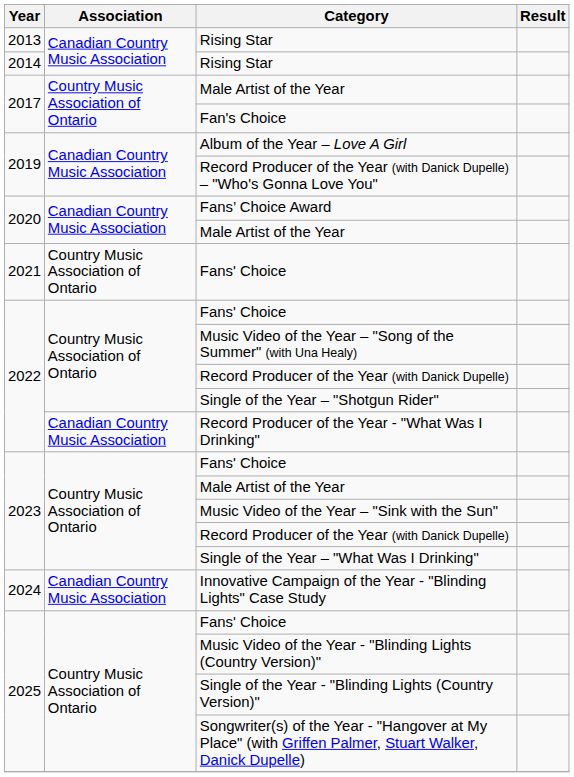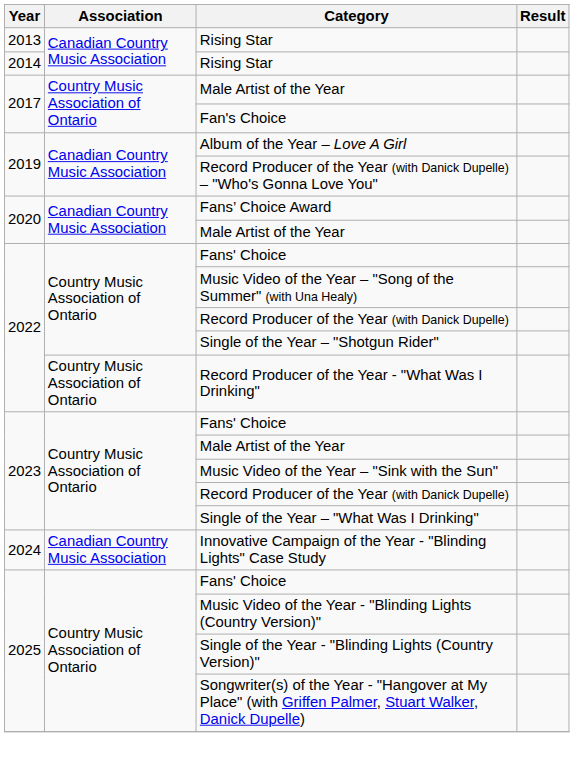 <table class="wikitable">
 <tr>
 <th>Year</th>
 <th>Association</th>
 <th>Category</th>
 <th>Result</th>
 </tr>
 <tr>
 <td>2013</td>
 <td rowspan="2"><a href='#'>Canadian Country Music Association</a></td>
 <td>Rising Star</td>
 <td></td>
 </tr>
 <tr>
 <td>2014</td>
 <td>Rising Star</td>
 <td></td>
 </tr>
 <tr>
 <td rowspan=2>2017</td>
 <td rowspan=2><a href='#'>Country Music Association of Ontario</a></td>
 <td>Male Artist of the Year</td>
 <td></td>
 </tr>
 <tr>
 <td>Fan's Choice</td>
 <td></td>
 </tr>
 <tr>
 <td rowspan=2>2019</td>
 <td rowspan=2><a href='#'>Canadian Country Music Association</a></td>
 <td>Album of the Year – <em>Love A Girl</em></td>
 <td></td>
 </tr>
 <tr>
 <td>Record Producer of the Year <small>(with Danick Dupelle)</small> – "Who's Gonna Love You"</td>
 <td></td>
 </tr>
 <tr>
 <td rowspan=2>2020</td>
 <td rowspan=2><a href='#'>Canadian Country Music Association</a></td>
 <td>Fans’ Choice Award</td>
 <td></td>
 </tr>
 <tr>
 <td>Male Artist of the Year</td>
 <td></td>
 </tr>
 <tr>
-<td>2021</td>
-<td>Country Music Association of Ontario</td>
-<td>Fans' Choice</td>
-<td></td>
-</tr>
-<tr>
 <td rowspan="5">2022</td>
 <td rowspan="4">Country Music Association of Ontario</td>
 <td>Fans' Choice</td>
 <td></td>
 </tr>
 <tr>
 <td>Music Video of the Year – "Song of the Summer" <small>(with Una Healy)</small></td>
 <td></td>
 </tr>
 <tr>
 <td>Record Producer of the Year <small>(with Danick Dupelle)</small></td>
 <td></td>
 </tr>
 <tr>
 <td>Single of the Year  – "Shotgun Rider"</td>
 <td></td>
 </tr>
 <tr>
-<td><a href='#'>Canadian Country Music Association</a></td>
+<td>Country Music Association of Ontario</td>
 <td>Record Producer of the Year  - "What Was I Drinking"</td>
 <td></td>
 </tr>
 <tr>
 <td rowspan="5">2023</td>
 <td rowspan="5">Country Music Association of Ontario</td>
 <td>Fans' Choice</td>
 <td></td>
 </tr>
 <tr>
 <td>Male Artist of the Year</td>
 <td></td>
 </tr>
 <tr>
 <td>Music Video of the Year – "Sink with the Sun"</td>
 <td></td>
 </tr>
 <tr>
 <td>Record Producer of the Year <small>(with Danick Dupelle)</small></td>
 <td></td>
 </tr>
 <tr>
 <td>Single of the Year  – "What Was I Drinking"</td>
 <td></td>
 </tr>
 <tr>
 <td>2024</td>
 <td><a href='#'>Canadian Country Music Association</a></td>
 <td>Innovative Campaign of the Year - "Blinding Lights" Case Study</td>
 <td></td>
 </tr>
 <tr>
 <td rowspan="4">2025</td>
 <td rowspan="4">Country Music Association of Ontario</td>
 <td>Fans' Choice</td>
 <td></td>
 </tr>
 <tr>
 <td>Music Video of the Year - "Blinding Lights (Country Version)"</td>
 <td></td>
 </tr>
 <tr>
 <td>Single of the Year - "Blinding Lights (Country Version)"</td>
 <td></td>
 </tr>
 <tr>
 <td>Songwriter(s) of the Year - "Hangover at My Place" (with <a href='#'>Griffen Palmer</a>, <a href='#'>Stuart Walker</a>, <a href='#'>Danick Dupelle</a>)</td>
 <td></td>
 </tr>
 <tr>
 </tr>
 </table>
